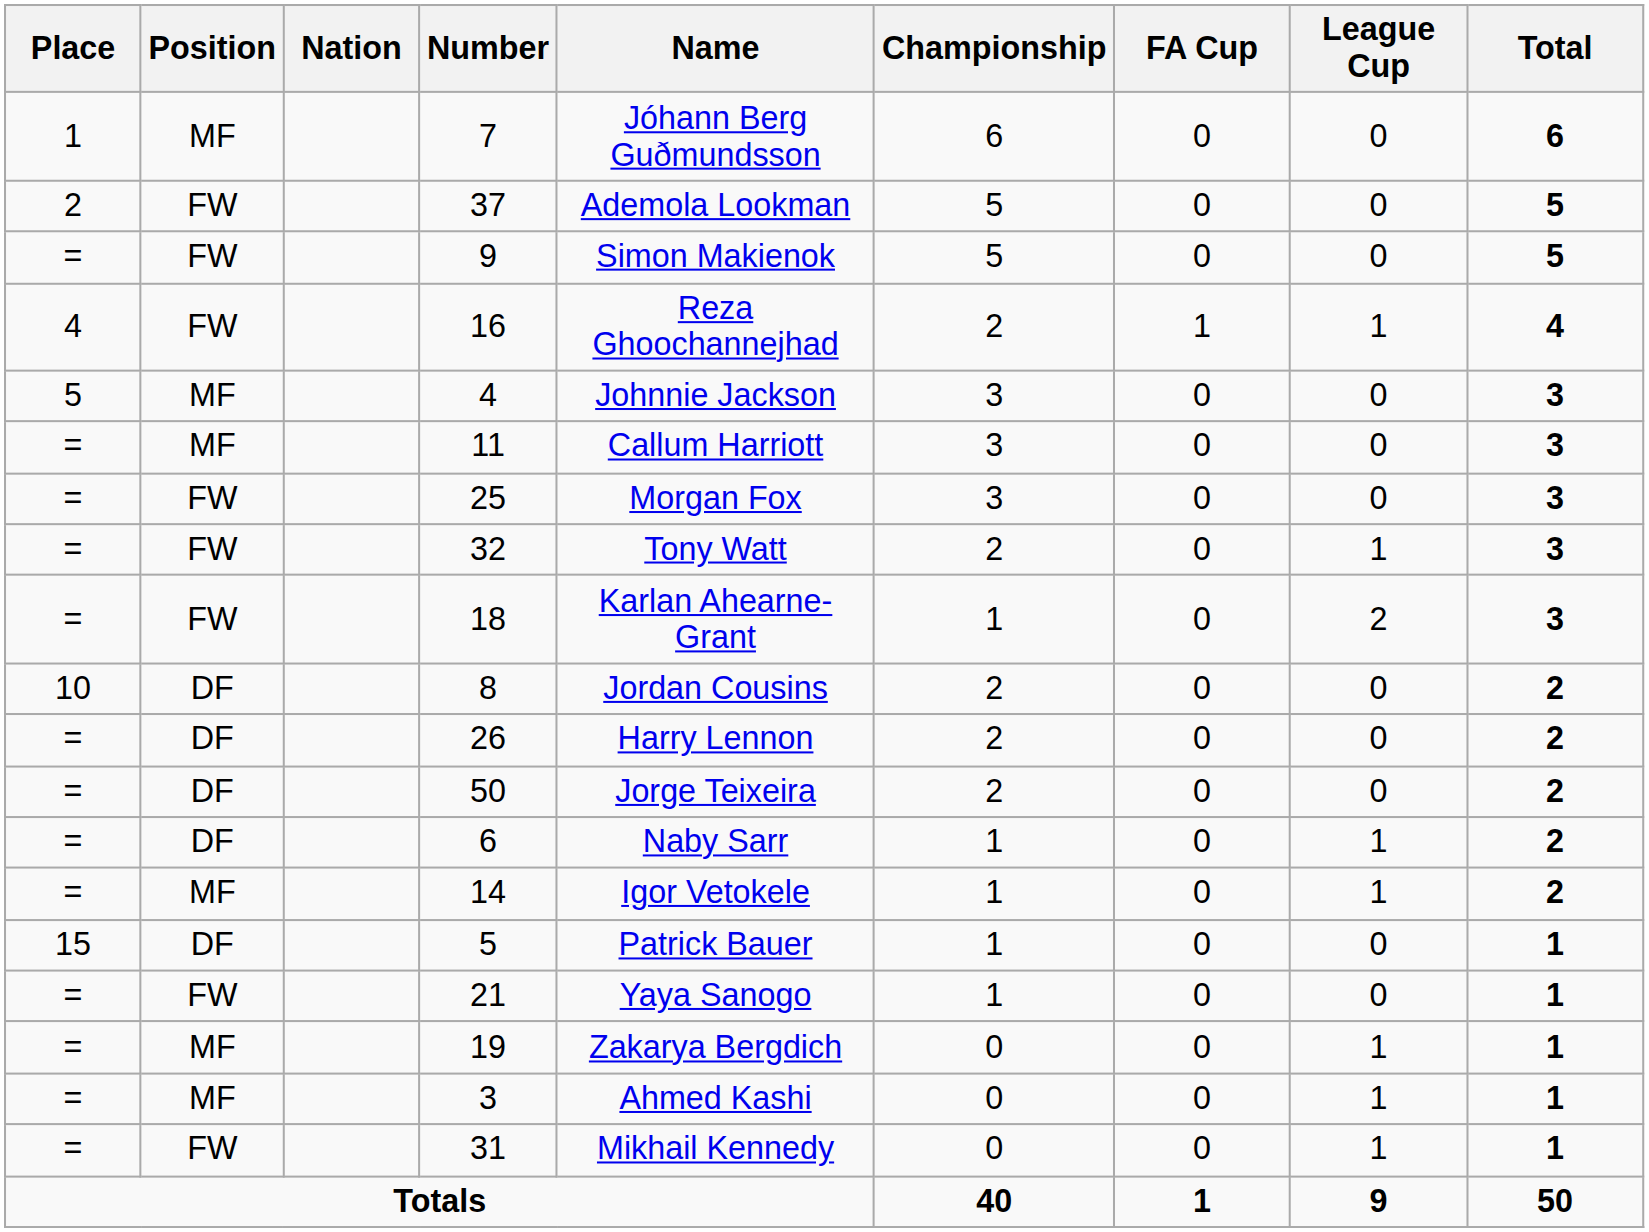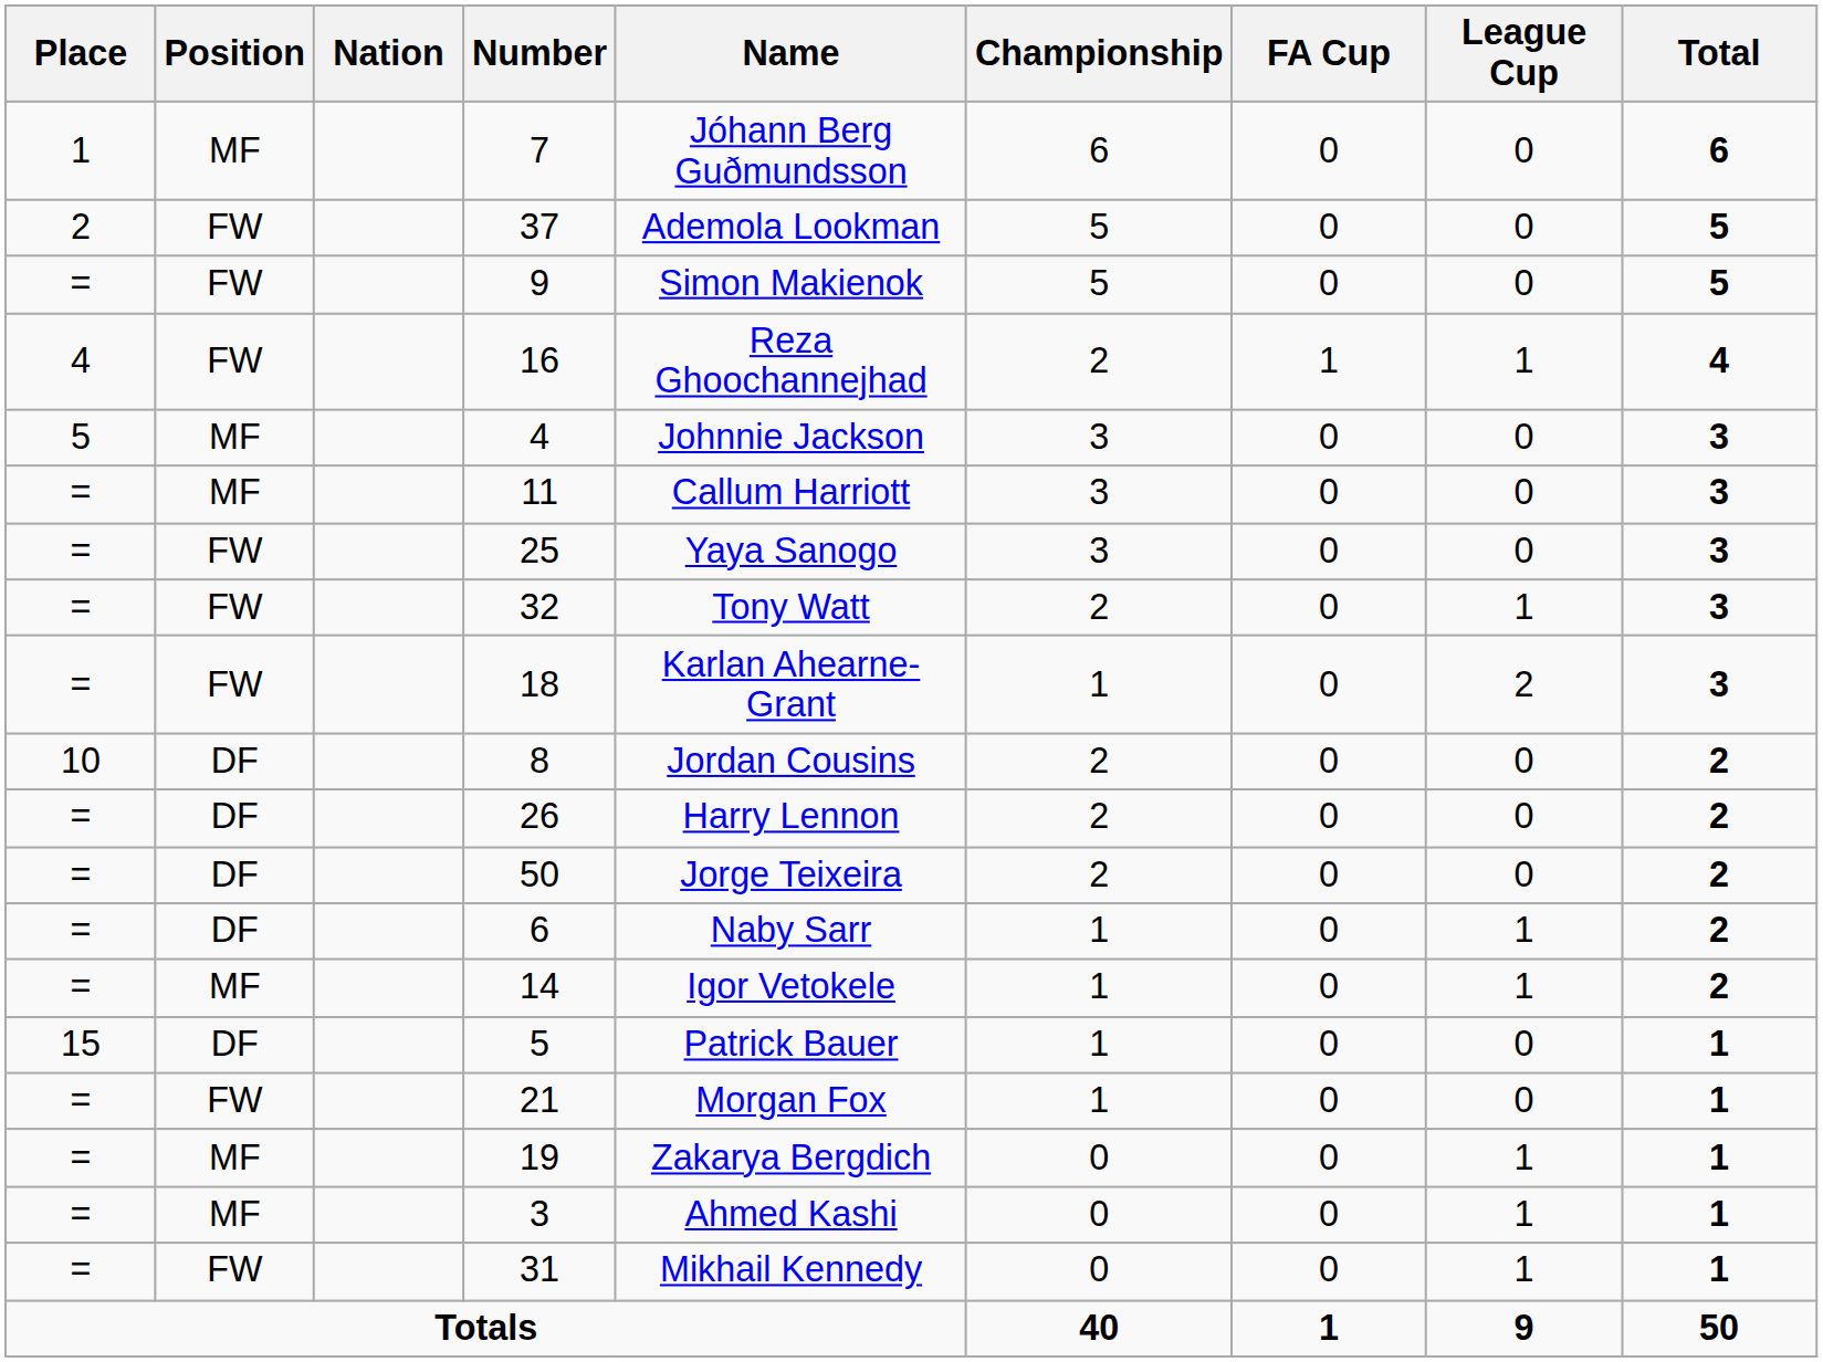 <table class="wikitable" style="font-size: 100%; text-align: center;">
 <tr>
 <th width=60>Place</th>
 <th width=60>Position</th>
 <th width=60>Nation</th>
 <th width=60>Number</th>
 <th width=150>Name</th>
 <th width=80>Championship</th>
 <th width=80>FA Cup</th>
 <th width=80>League Cup</th>
 <th width=80>Total</th>
 </tr>
 <tr>
 <td>1</td>
 <td>MF</td>
 <td></td>
 <td>7</td>
 <td><a href='#'>Jóhann Berg Guðmundsson</a></td>
 <td>6</td>
 <td>0</td>
 <td>0</td>
 <td><strong>6</strong></td>
 </tr>
 <tr>
 <td>2</td>
 <td>FW</td>
 <td></td>
 <td>37</td>
 <td><a href='#'>Ademola Lookman</a></td>
 <td>5</td>
 <td>0</td>
 <td>0</td>
 <td><strong>5</strong></td>
 </tr>
 <tr>
 <td>=</td>
 <td>FW</td>
 <td></td>
 <td>9</td>
 <td><a href='#'>Simon Makienok</a></td>
 <td>5</td>
 <td>0</td>
 <td>0</td>
 <td><strong>5</strong></td>
 </tr>
 <tr>
 <td>4</td>
 <td>FW</td>
 <td></td>
 <td>16</td>
 <td><a href='#'>Reza Ghoochannejhad</a></td>
 <td>2</td>
 <td>1</td>
 <td>1</td>
 <td><strong>4</strong></td>
 </tr>
 <tr>
 <td>5</td>
 <td>MF</td>
 <td></td>
 <td>4</td>
 <td><a href='#'>Johnnie Jackson</a></td>
 <td>3</td>
 <td>0</td>
 <td>0</td>
 <td><strong>3</strong></td>
 </tr>
 <tr>
 <td>=</td>
 <td>MF</td>
 <td></td>
 <td>11</td>
 <td><a href='#'>Callum Harriott</a></td>
 <td>3</td>
 <td>0</td>
 <td>0</td>
 <td><strong>3</strong></td>
 </tr>
 <tr>
 <td>=</td>
 <td>FW</td>
 <td></td>
 <td>25</td>
-<td><a href='#'>Morgan Fox</a></td>
+<td><a href='#'>Yaya Sanogo</a></td>
 <td>3</td>
 <td>0</td>
 <td>0</td>
 <td><strong>3</strong></td>
 </tr>
 <tr>
 <td>=</td>
 <td>FW</td>
 <td></td>
 <td>32</td>
 <td><a href='#'>Tony Watt</a></td>
 <td>2</td>
 <td>0</td>
 <td>1</td>
 <td><strong>3</strong></td>
 </tr>
 <tr>
 <td>=</td>
 <td>FW</td>
 <td></td>
 <td>18</td>
 <td><a href='#'>Karlan Ahearne-Grant</a></td>
 <td>1</td>
 <td>0</td>
 <td>2</td>
 <td><strong>3</strong></td>
 </tr>
 <tr>
 <td>10</td>
 <td>DF</td>
 <td></td>
 <td>8</td>
 <td><a href='#'>Jordan Cousins</a></td>
 <td>2</td>
 <td>0</td>
 <td>0</td>
 <td><strong>2</strong></td>
 </tr>
 <tr>
 <td>=</td>
 <td>DF</td>
 <td></td>
 <td>26</td>
 <td><a href='#'>Harry Lennon</a></td>
 <td>2</td>
 <td>0</td>
 <td>0</td>
 <td><strong>2</strong></td>
 </tr>
 <tr>
 <td>=</td>
 <td>DF</td>
 <td></td>
 <td>50</td>
 <td><a href='#'>Jorge Teixeira</a></td>
 <td>2</td>
 <td>0</td>
 <td>0</td>
 <td><strong>2</strong></td>
 </tr>
 <tr>
 <td>=</td>
 <td>DF</td>
 <td></td>
 <td>6</td>
 <td><a href='#'>Naby Sarr</a></td>
 <td>1</td>
 <td>0</td>
 <td>1</td>
 <td><strong>2</strong></td>
 </tr>
 <tr>
 <td>=</td>
 <td>MF</td>
 <td></td>
 <td>14</td>
 <td><a href='#'>Igor Vetokele</a></td>
 <td>1</td>
 <td>0</td>
 <td>1</td>
 <td><strong>2</strong></td>
 </tr>
 <tr>
 <td>15</td>
 <td>DF</td>
 <td></td>
 <td>5</td>
 <td><a href='#'>Patrick Bauer</a></td>
 <td>1</td>
 <td>0</td>
 <td>0</td>
 <td><strong>1</strong></td>
 </tr>
 <tr>
 <td>=</td>
 <td>FW</td>
 <td></td>
 <td>21</td>
-<td><a href='#'>Yaya Sanogo</a></td>
+<td><a href='#'>Morgan Fox</a></td>
 <td>1</td>
 <td>0</td>
 <td>0</td>
 <td><strong>1</strong></td>
 </tr>
 <tr>
 <td>=</td>
 <td>MF</td>
 <td></td>
 <td>19</td>
 <td><a href='#'>Zakarya Bergdich</a></td>
 <td>0</td>
 <td>0</td>
 <td>1</td>
 <td><strong>1</strong></td>
 </tr>
 <tr>
 <td>=</td>
 <td>MF</td>
 <td></td>
 <td>3</td>
 <td><a href='#'>Ahmed Kashi</a></td>
 <td>0</td>
 <td>0</td>
 <td>1</td>
 <td><strong>1</strong></td>
 </tr>
 <tr>
 <td>=</td>
 <td>FW</td>
 <td></td>
 <td>31</td>
 <td><a href='#'>Mikhail Kennedy</a></td>
 <td>0</td>
 <td>0</td>
 <td>1</td>
 <td><strong>1</strong></td>
 </tr>
 <tr>
 <td colspan="5"><strong>Totals</strong></td>
 <td><strong>40</strong></td>
 <td><strong>1</strong></td>
 <td><strong>9</strong></td>
 <td><strong>50</strong></td>
 </tr>
 <tr>
 </tr>
 </table>
